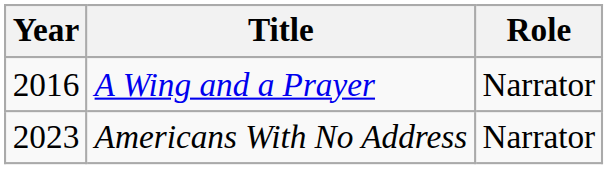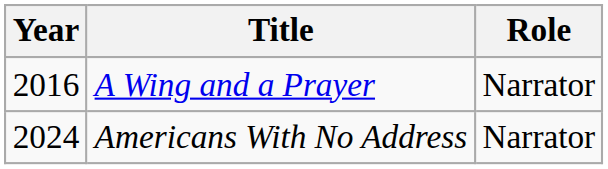 <table class="wikitable sortable">
 <tr>
 <th>Year</th>
 <th>Title</th>
 <th>Role</th>
 </tr>
 <tr>
 <td>2016</td>
 <td><em><a href='#'>A Wing and a Prayer</a></em></td>
 <td>Narrator</td>
 </tr>
 <tr>
-<td>2023</td>
+<td>2024</td>
 <td><em>Americans With No Address</em></td>
 <td>Narrator</td>
 </tr>
 </table>
